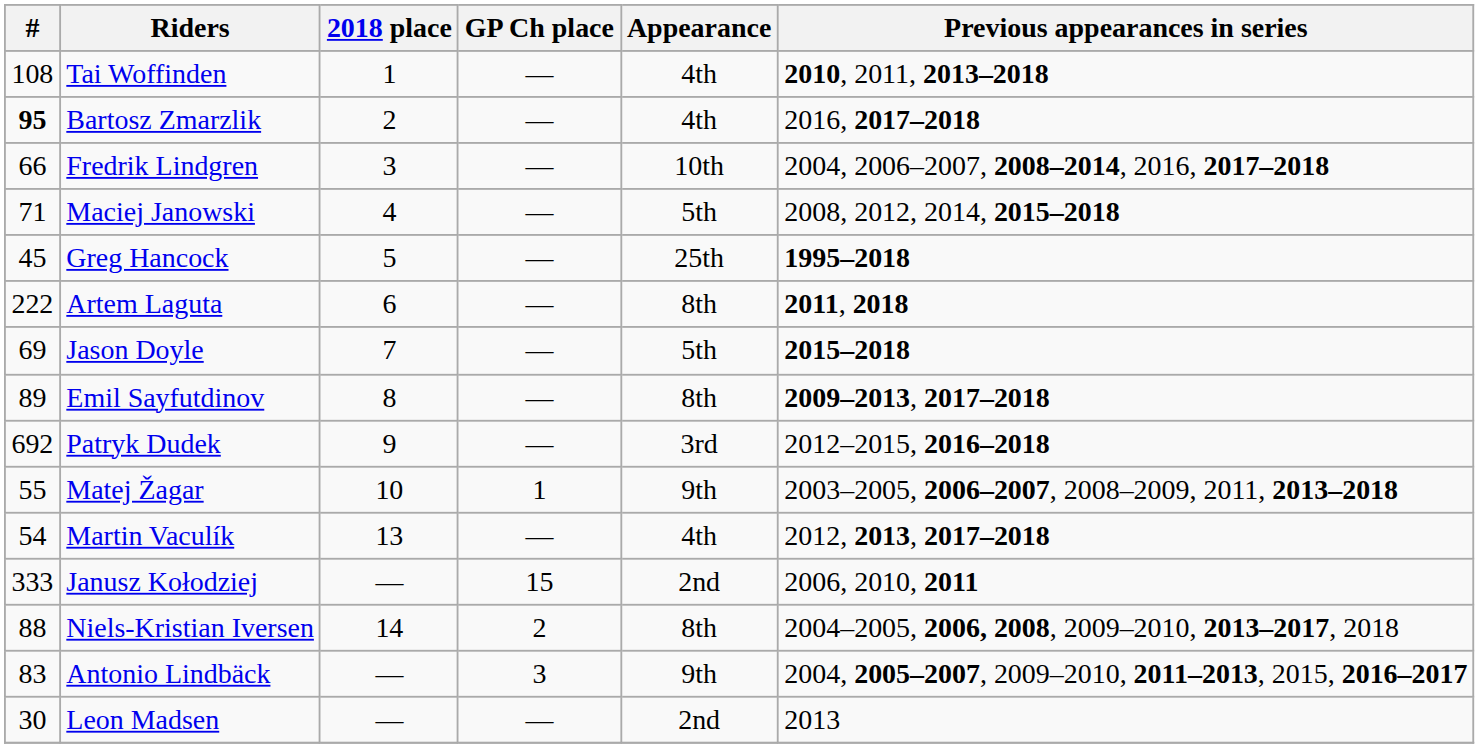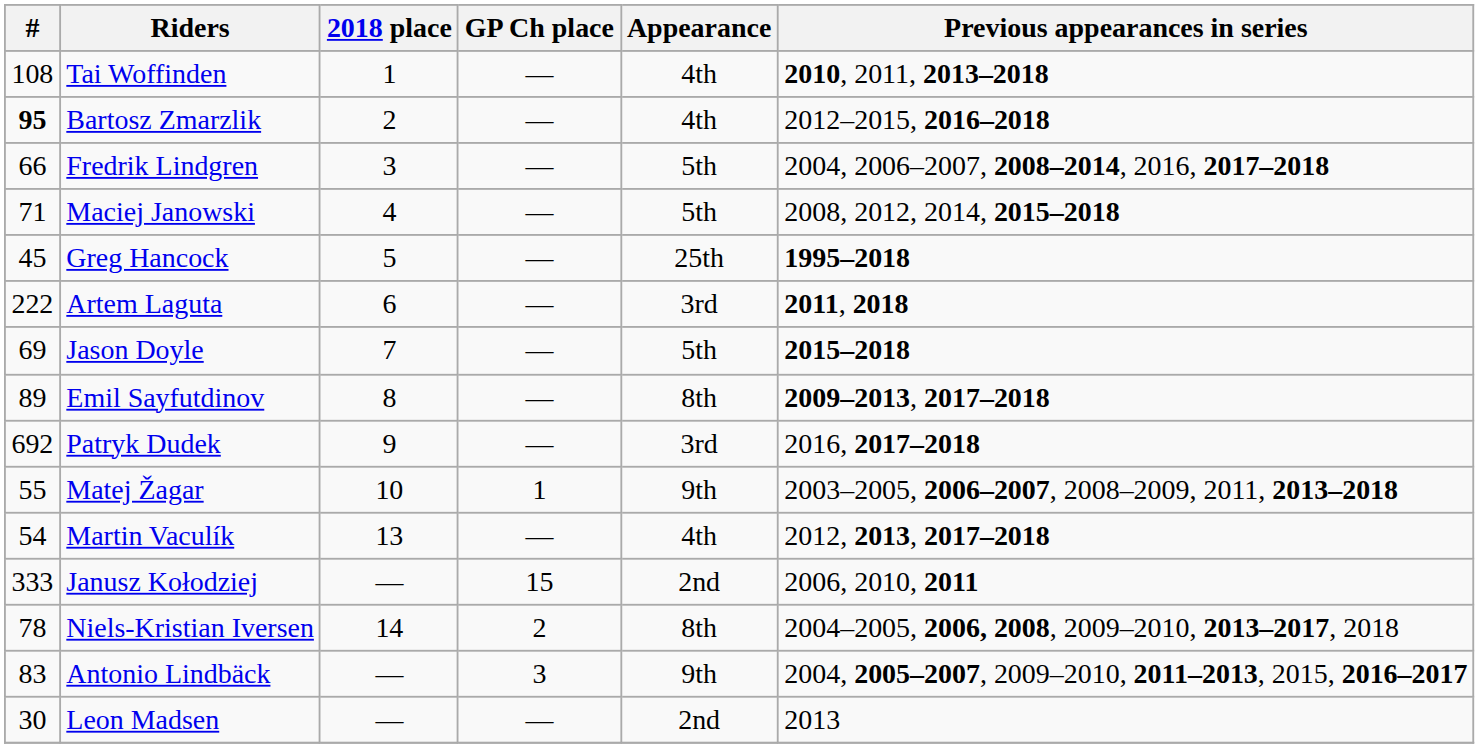 <table class="wikitable" style="text-align: center; font-size: 95%">
 <tr>
 <th>#</th>
 <th>Riders</th>
 <th><a href='#'>2018</a> place</th>
 <th>GP Ch place</th>
 <th>Appearance</th>
 <th>Previous appearances in series</th>
 </tr>
 <tr>
 <td>108</td>
 <td align=left> <a href='#'>Tai Woffinden</a></td>
 <td>1</td>
 <td>—</td>
 <td>4th</td>
 <td align=left><strong>2010</strong>, 2011, <strong>2013–2018</strong></td>
 </tr>
 <tr>
 <td><strong>95</strong></td>
 <td align=left> <a href='#'>Bartosz Zmarzlik</a></td>
 <td>2</td>
 <td>—</td>
 <td>4th</td>
-<td align=left>2016, <strong>2017–2018</strong></td>
+<td align=left>2012–2015, <strong>2016–2018</strong></td>
 </tr>
 <tr>
 <td>66</td>
 <td align=left> <a href='#'>Fredrik Lindgren</a></td>
 <td>3</td>
 <td>—</td>
-<td>10th</td>
+<td>5th</td>
 <td align=left>2004, 2006–2007, <strong>2008–2014</strong>, 2016, <strong>2017–2018</strong></td>
 </tr>
 <tr>
 <td>71</td>
 <td align=left> <a href='#'>Maciej Janowski</a></td>
 <td>4</td>
 <td>—</td>
 <td>5th</td>
 <td align=left>2008, 2012, 2014, <strong>2015–2018</strong></td>
 </tr>
 <tr>
 <td>45</td>
 <td align=left> <a href='#'>Greg Hancock</a></td>
 <td>5</td>
 <td>—</td>
 <td>25th</td>
 <td align=left><strong>1995–2018</strong></td>
 </tr>
 <tr>
 <td>222</td>
 <td align=left> <a href='#'>Artem Laguta</a></td>
 <td>6</td>
 <td>—</td>
-<td>8th</td>
+<td>3rd</td>
 <td align=left><strong>2011</strong>, <strong>2018</strong></td>
 </tr>
 <tr>
 <td>69</td>
 <td align=left> <a href='#'>Jason Doyle</a></td>
 <td>7</td>
 <td>—</td>
 <td>5th</td>
 <td align=left><strong>2015–2018</strong></td>
 </tr>
 <tr>
 <td>89</td>
 <td align=left> <a href='#'>Emil Sayfutdinov</a></td>
 <td>8</td>
 <td>—</td>
 <td>8th</td>
 <td align=left><strong>2009–2013</strong>, <strong>2017–2018</strong></td>
 </tr>
 <tr>
 <td>692</td>
 <td align=left> <a href='#'>Patryk Dudek</a></td>
 <td>9</td>
 <td>—</td>
 <td>3rd</td>
-<td align=left>2012–2015, <strong>2016–2018</strong></td>
+<td align=left>2016, <strong>2017–2018</strong></td>
 </tr>
 <tr>
 <td>55</td>
 <td align=left> <a href='#'>Matej Žagar</a></td>
 <td>10</td>
 <td>1</td>
 <td>9th</td>
 <td align=left>2003–2005, <strong>2006–2007</strong>, 2008–2009, 2011, <strong>2013–2018</strong></td>
 </tr>
 <tr>
 <td>54</td>
 <td align=left> <a href='#'>Martin Vaculík</a></td>
 <td>13</td>
 <td>—</td>
 <td>4th</td>
 <td align=left>2012, <strong>2013</strong>, <strong>2017–2018</strong></td>
 </tr>
 <tr>
 <td>333</td>
 <td align=left> <a href='#'>Janusz Kołodziej</a></td>
 <td>—</td>
 <td>15</td>
 <td>2nd</td>
 <td align=left>2006, 2010, <strong>2011</strong></td>
 </tr>
 <tr>
-<td>88</td>
+<td>78</td>
 <td align=left> <a href='#'>Niels-Kristian Iversen</a></td>
 <td>14</td>
 <td>2</td>
 <td>8th</td>
 <td align=left>2004–2005, <strong>2006, 2008</strong>, 2009–2010, <strong>2013–2017</strong>, 2018</td>
 </tr>
 <tr>
 <td>83</td>
 <td align=left> <a href='#'>Antonio Lindbäck</a></td>
 <td>—</td>
 <td>3</td>
 <td>9th</td>
 <td align=left>2004, <strong>2005–2007</strong>, 2009–2010, <strong>2011–2013</strong>, 2015, <strong>2016–2017</strong></td>
 </tr>
 <tr>
 <td>30</td>
 <td align=left> <a href='#'>Leon Madsen</a></td>
 <td>—</td>
 <td>—</td>
 <td>2nd</td>
 <td align=left>2013</td>
 </tr>
 <tr>
 </tr>
 </table>
